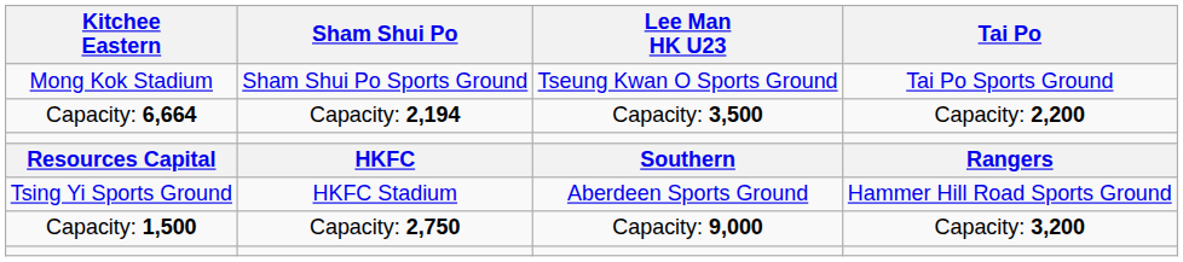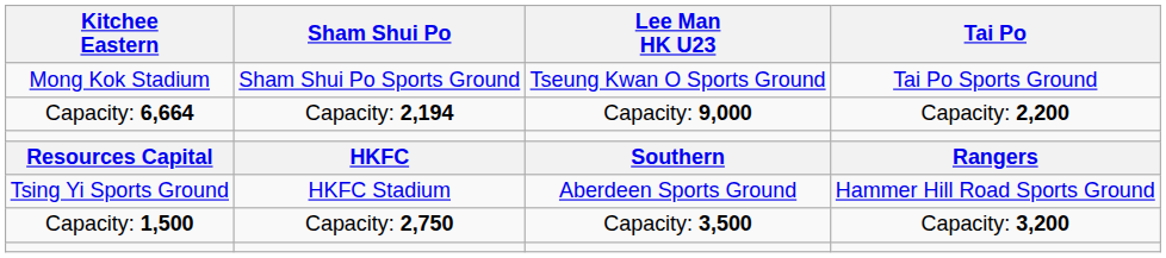 <table class="wikitable" style="text-align:center">
 <tr>
 <th><a href='#'>Kitchee</a><br><a href='#'>Eastern</a></th>
 <th><a href='#'>Sham Shui Po</a></th>
 <th><a href='#'>Lee Man</a><br><a href='#'>HK U23</a></th>
 <th><a href='#'>Tai Po</a></th>
 </tr>
 <tr>
 <td><a href='#'>Mong Kok Stadium</a></td>
 <td><a href='#'>Sham Shui Po Sports Ground</a></td>
 <td><a href='#'>Tseung Kwan O Sports Ground</a></td>
 <td><a href='#'>Tai Po Sports Ground</a></td>
 </tr>
 <tr>
 <td>Capacity: <strong>6,664</strong></td>
 <td>Capacity: <strong>2,194</strong></td>
-<td>Capacity: <strong>3,500</strong></td>
+<td>Capacity: <strong>9,000</strong></td>
 <td>Capacity: <strong>2,200</strong></td>
 </tr>
 <tr>
 <td></td>
 <td></td>
 <td></td>
 <td></td>
 </tr>
 <tr>
 <th><a href='#'>Resources Capital</a></th>
 <th><a href='#'>HKFC</a></th>
 <th><a href='#'>Southern</a></th>
 <th><a href='#'>Rangers</a></th>
 </tr>
 <tr>
 <td><a href='#'>Tsing Yi Sports Ground</a></td>
 <td><a href='#'>HKFC Stadium</a></td>
 <td><a href='#'>Aberdeen Sports Ground</a></td>
 <td><a href='#'>Hammer Hill Road Sports Ground</a></td>
 </tr>
 <tr>
 <td>Capacity: <strong>1,500</strong></td>
 <td>Capacity: <strong>2,750</strong></td>
-<td>Capacity: <strong>9,000</strong></td>
+<td>Capacity: <strong>3,500</strong></td>
 <td>Capacity: <strong>3,200</strong></td>
 </tr>
 <tr>
 <td></td>
 <td></td>
 <td></td>
 <td></td>
 </tr>
 </table>
